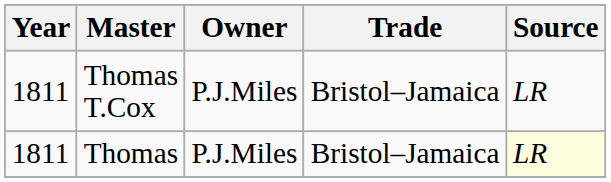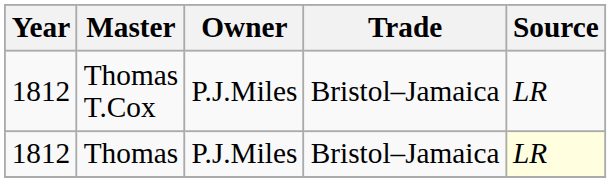 <table class=" wikitable">
 <tr>
 <th>Year</th>
 <th>Master</th>
 <th>Owner</th>
 <th>Trade</th>
 <th>Source</th>
 </tr>
 <tr>
-<td>1811</td>
+<td>1812</td>
 <td>Thomas<br>T.Cox</td>
 <td>P.J.Miles</td>
 <td>Bristol–Jamaica</td>
 <td><em>LR</em></td>
 </tr>
 <tr>
-<td>1811</td>
+<td>1812</td>
 <td>Thomas</td>
 <td>P.J.Miles</td>
 <td>Bristol–Jamaica</td>
 <td style="background: lightyellow;"><em>LR</em></td>
 </tr>
 <tr>
 </tr>
 </table>
